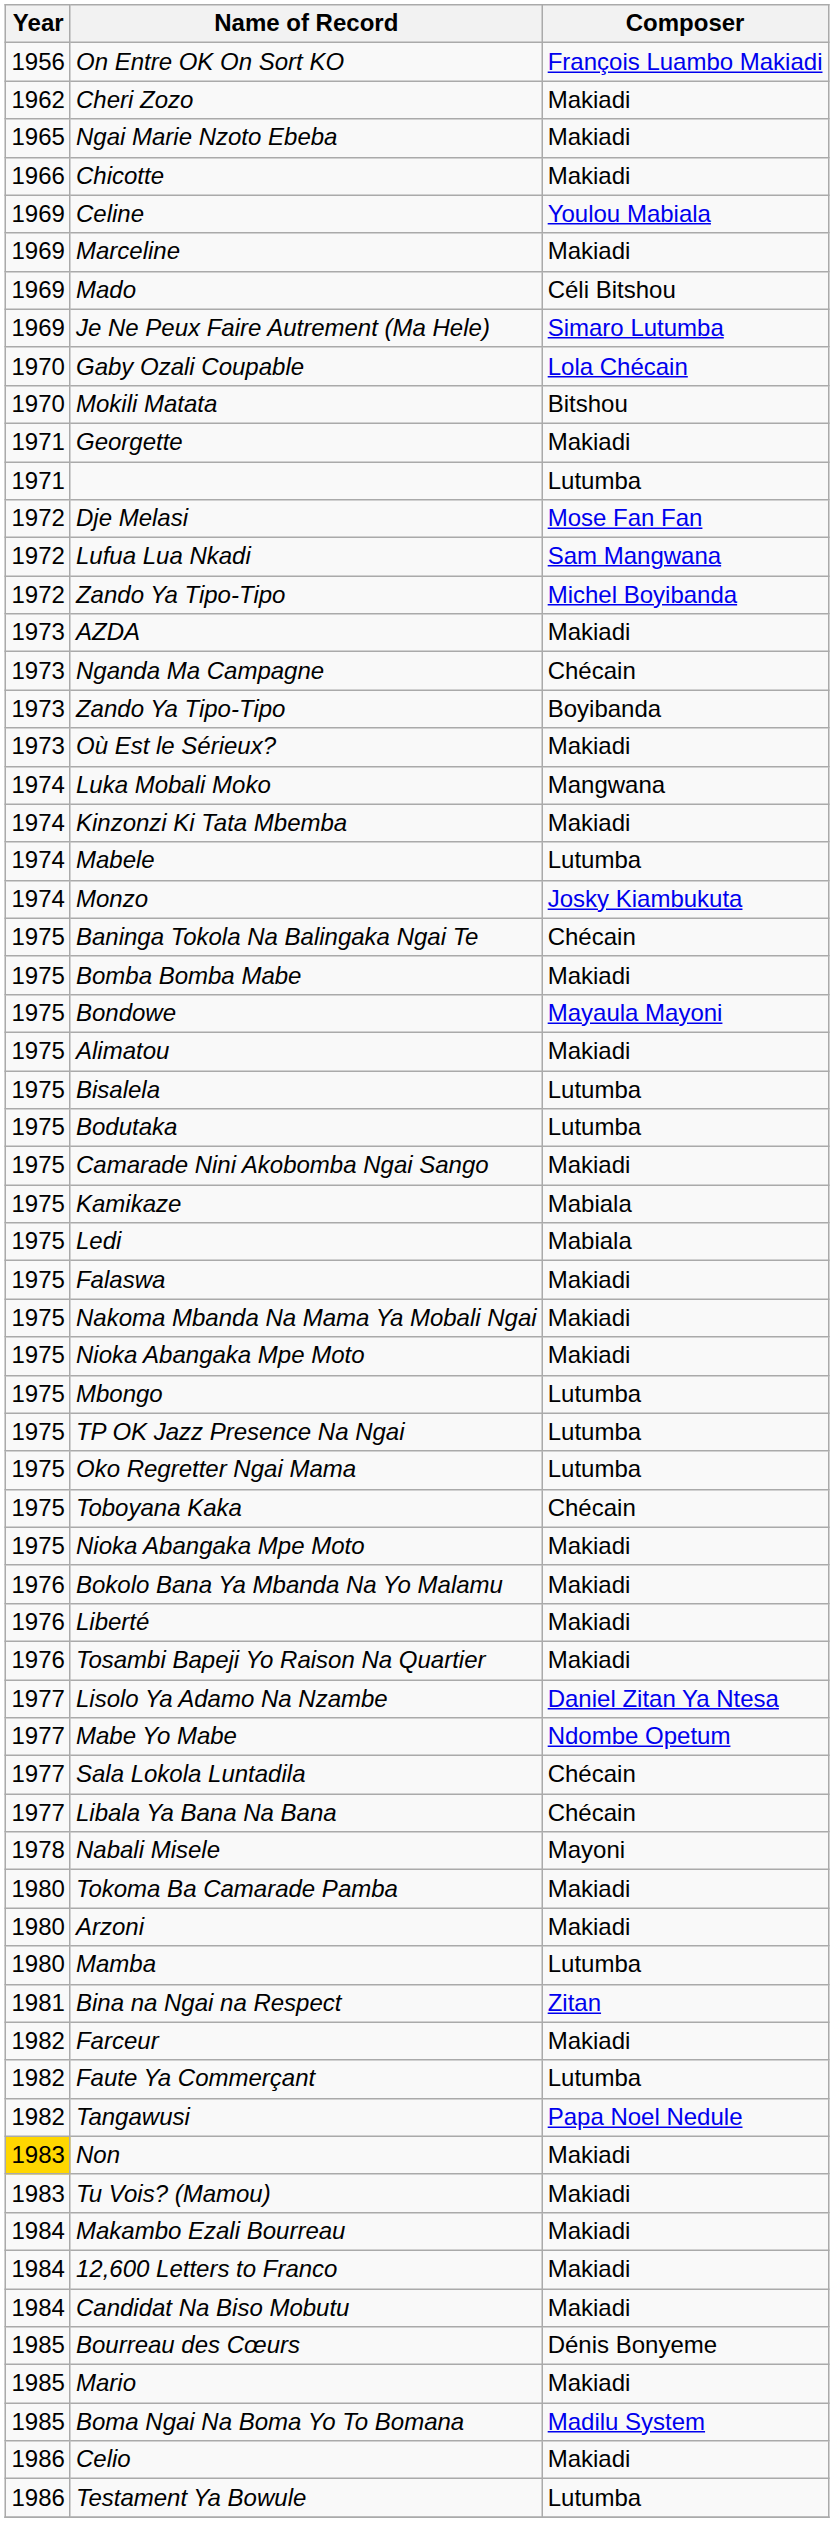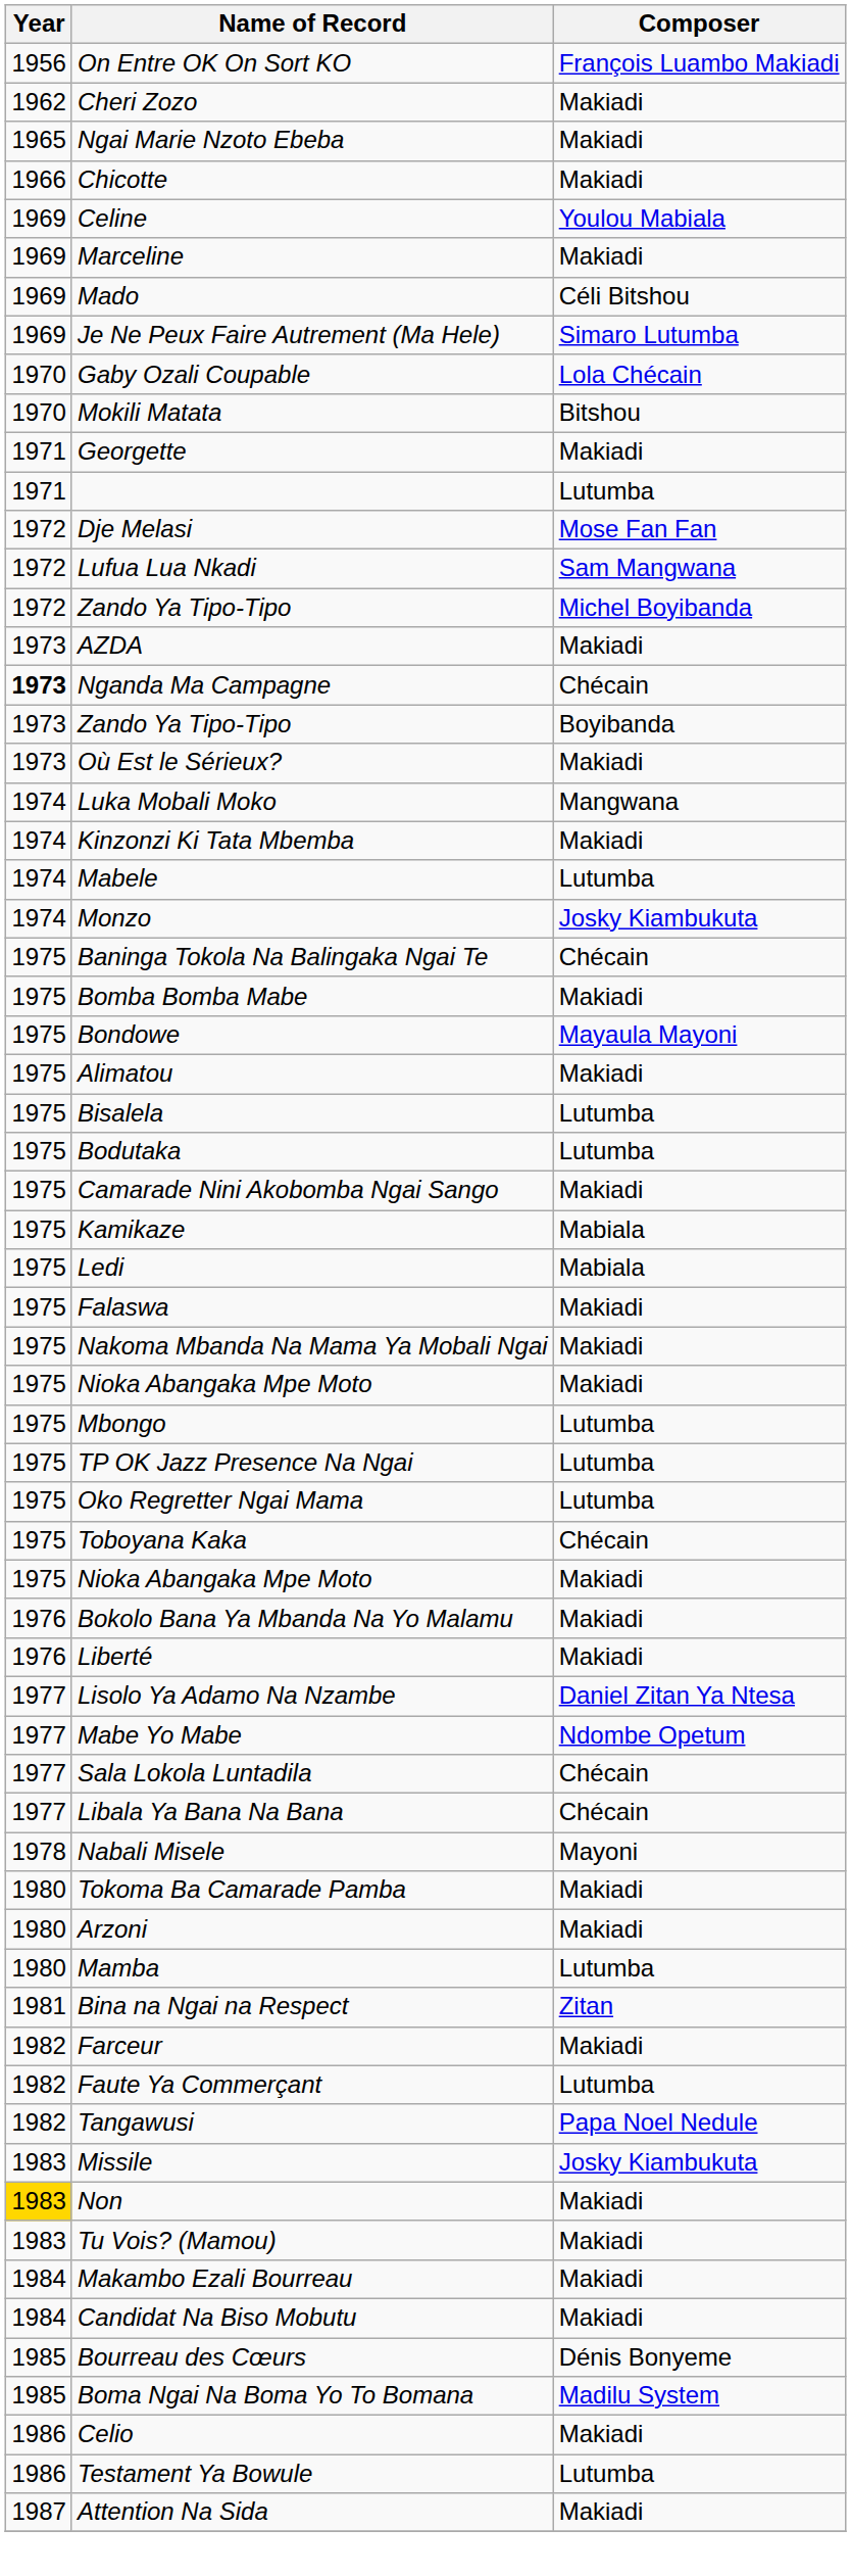 <table class="wikitable sortable" style="margin-left:auto;margin-right:auto">
 <tr>
 <th style="width:2em;">Year</th>
 <th>Name of Record</th>
 <th>Composer</th>
 </tr>
 <tr>
 <td>1956</td>
 <td><em>On Entre OK On Sort KO</em></td>
 <td><a href='#'>François Luambo Makiadi</a></td>
 </tr>
 <tr>
 <td>1962</td>
 <td><em>Cheri Zozo</em></td>
 <td>Makiadi</td>
 </tr>
 <tr>
 <td>1965</td>
 <td><em>Ngai Marie Nzoto Ebeba</em></td>
 <td>Makiadi</td>
 </tr>
 <tr>
 <td>1966</td>
 <td><em>Chicotte</em></td>
 <td>Makiadi</td>
 </tr>
 <tr>
 <td>1969</td>
 <td><em>Celine</em></td>
 <td><a href='#'>Youlou Mabiala</a></td>
 </tr>
 <tr>
 <td>1969</td>
 <td><em>Marceline</em></td>
 <td>Makiadi</td>
 </tr>
 <tr>
 <td>1969</td>
 <td><em>Mado</em></td>
 <td>Céli Bitshou</td>
 </tr>
 <tr>
 <td>1969</td>
 <td><em>Je Ne Peux Faire Autrement (Ma Hele)</em></td>
 <td><a href='#'>Simaro Lutumba</a></td>
 </tr>
 <tr>
 <td>1970</td>
 <td><em>Gaby Ozali Coupable</em></td>
 <td><a href='#'>Lola Chécain</a></td>
 </tr>
 <tr>
 <td>1970</td>
 <td><em>Mokili Matata</em></td>
 <td>Bitshou</td>
 </tr>
 <tr>
 <td>1971</td>
 <td><em>Georgette</em></td>
 <td>Makiadi</td>
 </tr>
 <tr>
 <td>1971</td>
 <td><em></em></td>
 <td>Lutumba</td>
 </tr>
 <tr>
 <td>1972</td>
 <td><em>Dje Melasi</em></td>
 <td><a href='#'>Mose Fan Fan</a></td>
 </tr>
 <tr>
 <td>1972</td>
 <td><em>Lufua Lua Nkadi</em></td>
 <td><a href='#'>Sam Mangwana</a></td>
 </tr>
 <tr>
 <td>1972</td>
 <td><em>Zando Ya Tipo-Tipo</em></td>
 <td><a href='#'>Michel Boyibanda</a></td>
 </tr>
 <tr>
 <td>1973</td>
 <td><em>AZDA</em></td>
 <td>Makiadi</td>
 </tr>
 <tr>
-<td>1973</td>
+<td><strong>1973</strong></td>
 <td><em>Nganda Ma Campagne</em></td>
 <td>Chécain</td>
 </tr>
 <tr>
 <td>1973</td>
 <td><em>Zando Ya Tipo-Tipo</em></td>
 <td>Boyibanda</td>
 </tr>
 <tr>
 <td>1973</td>
 <td><em>Où Est le Sérieux?</em></td>
 <td>Makiadi</td>
 </tr>
 <tr>
 <td>1974</td>
 <td><em>Luka Mobali Moko</em></td>
 <td>Mangwana</td>
 </tr>
 <tr>
 <td>1974</td>
 <td><em>Kinzonzi Ki Tata Mbemba</em></td>
 <td>Makiadi</td>
 </tr>
 <tr>
 <td>1974</td>
 <td><em>Mabele</em></td>
 <td>Lutumba</td>
 </tr>
 <tr>
 <td>1974</td>
 <td><em>Monzo</em></td>
 <td><a href='#'>Josky Kiambukuta</a></td>
 </tr>
 <tr>
 <td>1975</td>
 <td><em>Baninga Tokola Na Balingaka Ngai Te</em></td>
 <td>Chécain</td>
 </tr>
 <tr>
 <td>1975</td>
 <td><em>Bomba Bomba Mabe</em></td>
 <td>Makiadi</td>
 </tr>
 <tr>
 <td>1975</td>
 <td><em>Bondowe</em></td>
 <td><a href='#'>Mayaula Mayoni</a></td>
 </tr>
 <tr>
 <td>1975</td>
 <td><em>Alimatou</em></td>
 <td>Makiadi</td>
 </tr>
 <tr>
 <td>1975</td>
 <td><em>Bisalela</em></td>
 <td>Lutumba</td>
 </tr>
 <tr>
 <td>1975</td>
 <td><em>Bodutaka</em></td>
 <td>Lutumba</td>
 </tr>
 <tr>
 <td>1975</td>
 <td><em>Camarade Nini Akobomba Ngai Sango</em></td>
 <td>Makiadi</td>
 </tr>
 <tr>
 <td>1975</td>
 <td><em>Kamikaze</em></td>
 <td>Mabiala</td>
 </tr>
 <tr>
 <td>1975</td>
 <td><em>Ledi</em></td>
 <td>Mabiala</td>
 </tr>
 <tr>
 <td>1975</td>
 <td><em>Falaswa</em></td>
 <td>Makiadi</td>
 </tr>
 <tr>
 <td>1975</td>
 <td><em>Nakoma Mbanda Na Mama Ya Mobali Ngai</em></td>
 <td>Makiadi</td>
 </tr>
 <tr>
 <td>1975</td>
 <td><em>Nioka Abangaka Mpe Moto</em></td>
 <td>Makiadi</td>
 </tr>
 <tr>
 <td>1975</td>
 <td><em>Mbongo</em></td>
 <td>Lutumba</td>
 </tr>
 <tr>
 <td>1975</td>
 <td><em>TP OK Jazz Presence Na Ngai</em></td>
 <td>Lutumba</td>
 </tr>
 <tr>
 <td>1975</td>
 <td><em>Oko Regretter Ngai Mama</em></td>
 <td>Lutumba</td>
 </tr>
 <tr>
 <td>1975</td>
 <td><em>Toboyana Kaka</em></td>
 <td>Chécain</td>
 </tr>
 <tr>
 <td>1975</td>
 <td><em>Nioka Abangaka Mpe Moto</em></td>
 <td>Makiadi</td>
 </tr>
 <tr>
 <td>1976</td>
 <td><em>Bokolo Bana Ya Mbanda Na Yo Malamu</em></td>
 <td>Makiadi</td>
 </tr>
 <tr>
 <td>1976</td>
 <td><em>Liberté</em></td>
 <td>Makiadi</td>
 </tr>
 <tr>
-<td>1976</td>
-<td><em>Tosambi Bapeji Yo Raison Na Quartier</em></td>
-<td>Makiadi</td>
-</tr>
-<tr>
 <td>1977</td>
 <td><em>Lisolo Ya Adamo Na Nzambe</em></td>
 <td><a href='#'>Daniel Zitan Ya Ntesa</a></td>
 </tr>
 <tr>
 <td>1977</td>
 <td><em>Mabe Yo Mabe</em></td>
 <td><a href='#'>Ndombe Opetum</a></td>
 </tr>
 <tr>
 <td>1977</td>
 <td><em>Sala Lokola Luntadila</em></td>
 <td>Chécain</td>
 </tr>
 <tr>
 <td>1977</td>
 <td><em>Libala Ya Bana Na Bana</em></td>
 <td>Chécain</td>
 </tr>
 <tr>
 <td>1978</td>
 <td><em>Nabali Misele</em></td>
 <td>Mayoni</td>
 </tr>
 <tr>
 <td>1980</td>
 <td><em>Tokoma Ba Camarade Pamba</em></td>
 <td>Makiadi</td>
 </tr>
 <tr>
 <td>1980</td>
 <td><em>Arzoni</em></td>
 <td>Makiadi</td>
 </tr>
 <tr>
 <td>1980</td>
 <td><em>Mamba</em></td>
 <td>Lutumba</td>
 </tr>
 <tr>
 <td>1981</td>
 <td><em>Bina na Ngai na Respect</em></td>
 <td><a href='#'>Zitan</a></td>
 </tr>
 <tr>
 <td>1982</td>
 <td><em>Farceur</em></td>
 <td>Makiadi</td>
 </tr>
 <tr>
 <td>1982</td>
 <td><em>Faute Ya Commerçant</em></td>
 <td>Lutumba</td>
 </tr>
 <tr>
 <td>1982</td>
 <td><em>Tangawusi</em></td>
 <td><a href='#'>Papa Noel Nedule</a></td>
 </tr>
 <tr>
+<td>1983</td>
+<td><em>Missile</em></td>
+<td><a href='#'>Josky Kiambukuta</a></td>
+</tr>
+<tr>
 <td style="background: gold;">1983</td>
 <td><em>Non</em></td>
 <td>Makiadi</td>
 </tr>
 <tr>
 <td>1983</td>
 <td><em>Tu Vois? (Mamou)</em></td>
 <td>Makiadi</td>
 </tr>
 <tr>
 <td>1984</td>
 <td><em>Makambo Ezali Bourreau</em></td>
 <td>Makiadi</td>
 </tr>
 <tr>
 <td>1984</td>
-<td><em>12,600 Letters to Franco</em></td>
-<td>Makiadi</td>
-</tr>
-<tr>
-<td>1984</td>
 <td><em>Candidat Na Biso Mobutu</em></td>
 <td>Makiadi</td>
 </tr>
 <tr>
 <td>1985</td>
 <td><em>Bourreau des Cœurs</em></td>
 <td>Dénis Bonyeme</td>
-</tr>
-<tr>
-<td>1985</td>
-<td><em>Mario</em></td>
-<td>Makiadi</td>
 </tr>
 <tr>
 <td>1985</td>
 <td><em>Boma Ngai Na Boma Yo To Bomana</em></td>
 <td><a href='#'>Madilu System</a></td>
 </tr>
 <tr>
 <td>1986</td>
 <td><em>Celio</em></td>
 <td>Makiadi</td>
 </tr>
 <tr>
 <td>1986</td>
 <td><em>Testament Ya Bowule</em></td>
 <td>Lutumba</td>
 </tr>
 <tr>
+<td>1987</td>
+<td><em>Attention Na Sida</em></td>
+<td>Makiadi</td>
+</tr>
+<tr>
 </tr>
 </table>
